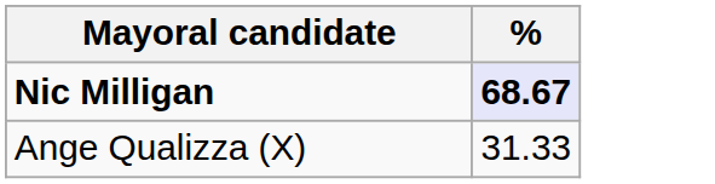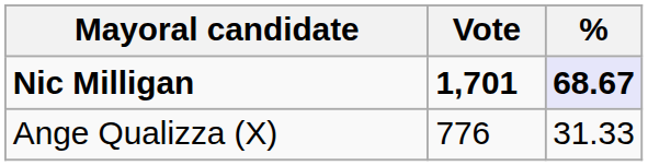 <table class="wikitable">
 <tr>
 <th width="200px">Mayoral candidate</th>
+<th width="50px">Vote</th>
 <th width="30px">%</th>
 </tr>
 <tr>
 <td><strong>Nic Milligan</strong> </td>
+<td><strong>1,701</strong></td>
 <td style="background: lavender;"><strong>68.67</strong></td>
 </tr>
 <tr>
 <td>Ange Qualizza (X)</td>
+<td>776</td>
 <td>31.33</td>
 </tr>
 </table>
